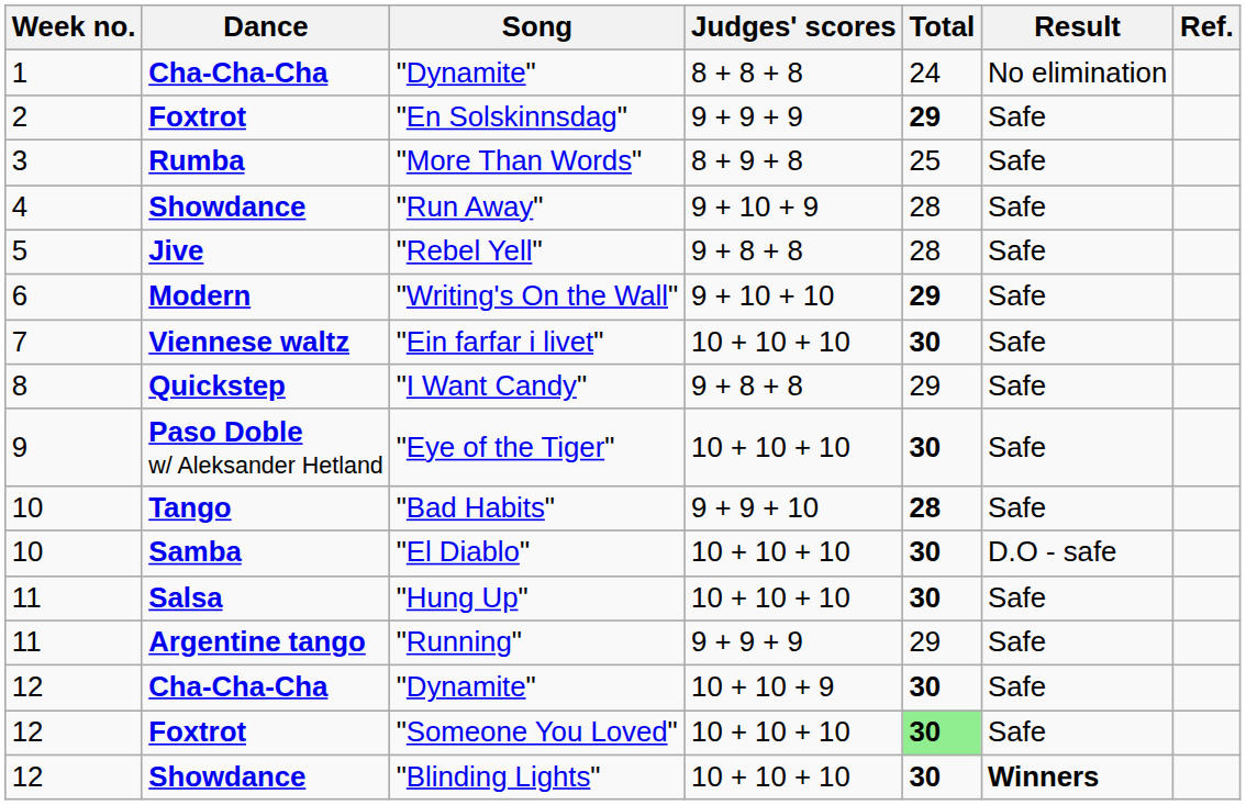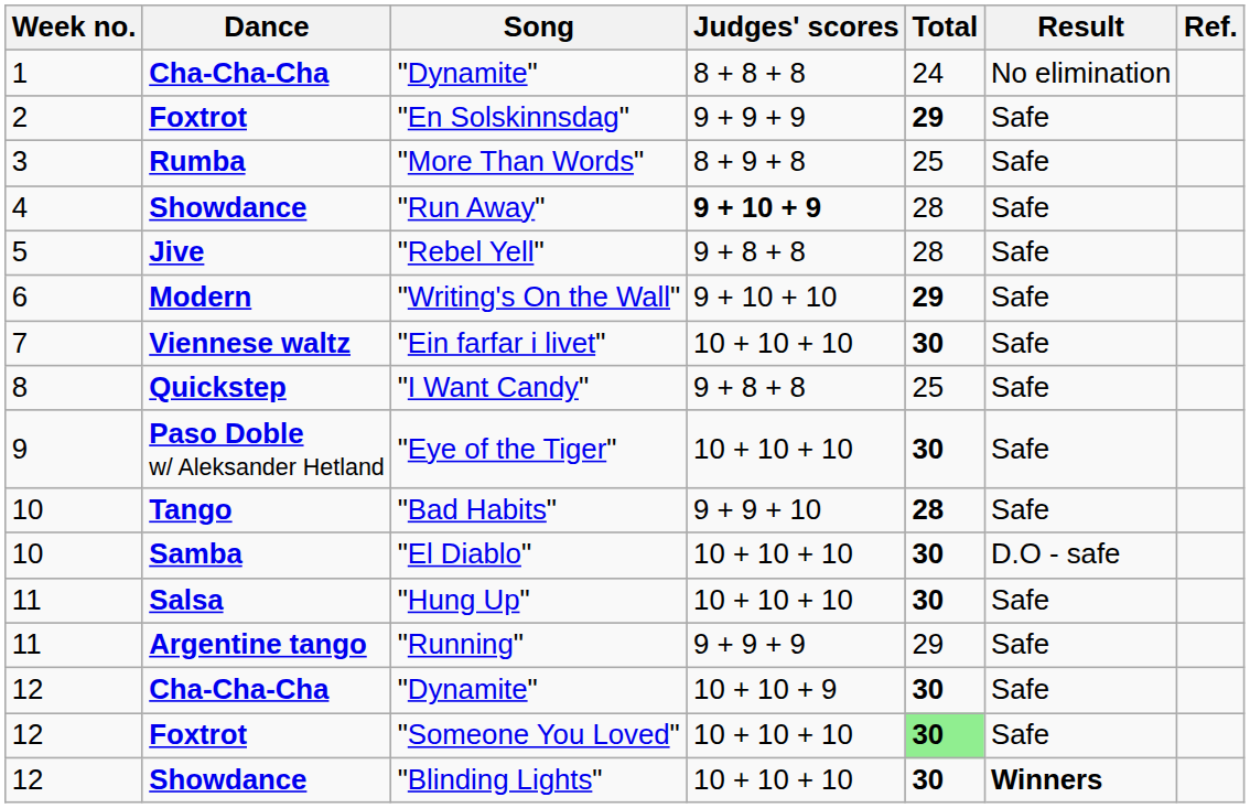 <table class="wikitable">
 <tr>
 <th>Week no.</th>
 <th>Dance</th>
 <th>Song</th>
 <th>Judges' scores</th>
 <th>Total</th>
 <th>Result</th>
 <th>Ref.</th>
 </tr>
 <tr>
 <td>1</td>
 <td><strong><a href='#'>Cha-Cha-Cha</a></strong></td>
 <td>"<a href='#'>Dynamite</a>"</td>
 <td>8 + 8 + 8</td>
 <td>24</td>
 <td>No elimination</td>
 <td></td>
 </tr>
 <tr>
 <td>2</td>
 <td><strong><a href='#'>Foxtrot</a></strong></td>
 <td>"<a href='#'>En Solskinnsdag</a>"</td>
 <td>9 + 9 + 9</td>
 <td><strong>29</strong></td>
 <td>Safe</td>
 <td></td>
 </tr>
 <tr>
 <td>3</td>
 <td><strong><a href='#'>Rumba</a></strong></td>
 <td>"<a href='#'>More Than Words</a>"</td>
 <td>8 + 9 + 8</td>
 <td>25</td>
 <td>Safe</td>
 <td></td>
 </tr>
 <tr>
 <td>4</td>
 <td><strong><a href='#'>Showdance</a></strong></td>
 <td>"<a href='#'>Run Away</a>"</td>
-<td>9 + 10 + 9</td>
+<td><strong>9 + 10 + 9</strong></td>
 <td>28</td>
 <td>Safe</td>
 <td></td>
 </tr>
 <tr>
 <td>5</td>
 <td><strong><a href='#'>Jive</a></strong></td>
 <td>"<a href='#'>Rebel Yell</a>"</td>
 <td>9 + 8 + 8</td>
 <td>28</td>
 <td>Safe</td>
 <td></td>
 </tr>
 <tr>
 <td>6</td>
 <td><strong><a href='#'>Modern</a></strong></td>
 <td>"<a href='#'>Writing's On the Wall</a>"</td>
 <td>9 + 10 + 10</td>
 <td><strong>29</strong></td>
 <td>Safe</td>
 <td></td>
 </tr>
 <tr>
 <td>7</td>
 <td><strong><a href='#'>Viennese waltz</a></strong></td>
 <td>"<a href='#'>Ein farfar i livet</a>"</td>
 <td>10 + 10 + 10</td>
 <td><strong>30</strong></td>
 <td>Safe</td>
 <td></td>
 </tr>
 <tr>
 <td>8</td>
 <td><strong><a href='#'>Quickstep</a></strong></td>
 <td>"<a href='#'>I Want Candy</a>"</td>
 <td>9 + 8 + 8</td>
-<td>29</td>
+<td>25</td>
 <td>Safe</td>
 <td></td>
 </tr>
 <tr>
 <td>9</td>
 <td><strong><a href='#'>Paso Doble</a></strong><br><small>w/ Aleksander Hetland</small></td>
 <td>"<a href='#'>Eye of the Tiger</a>"</td>
 <td>10 + 10 + 10</td>
 <td><strong>30</strong></td>
 <td>Safe</td>
 <td></td>
 </tr>
 <tr>
 <td>10</td>
 <td><strong><a href='#'>Tango</a></strong></td>
 <td>"<a href='#'>Bad Habits</a>"</td>
 <td>9 + 9 + 10</td>
 <td><strong>28</strong></td>
 <td>Safe</td>
 <td></td>
 </tr>
 <tr>
 <td>10</td>
 <td><strong><a href='#'>Samba</a></strong></td>
 <td>"<a href='#'>El Diablo</a>"</td>
 <td>10 + 10 + 10</td>
 <td><strong>30</strong></td>
 <td>D.O - safe</td>
 <td></td>
 </tr>
 <tr>
 <td>11</td>
 <td><strong><a href='#'>Salsa</a></strong></td>
 <td>"<a href='#'>Hung Up</a>"</td>
 <td>10 + 10 + 10</td>
 <td><strong>30</strong></td>
 <td>Safe</td>
 <td></td>
 </tr>
 <tr>
 <td>11</td>
 <td><strong><a href='#'>Argentine tango</a></strong></td>
 <td>"<a href='#'>Running</a>"</td>
 <td>9 + 9 + 9</td>
 <td>29</td>
 <td>Safe</td>
 <td></td>
 </tr>
 <tr>
 <td>12</td>
 <td><strong><a href='#'>Cha-Cha-Cha</a></strong></td>
 <td>"<a href='#'>Dynamite</a>"</td>
 <td>10 + 10 + 9</td>
 <td><strong>30</strong></td>
 <td>Safe</td>
 <td></td>
 </tr>
 <tr>
 <td>12</td>
 <td><strong><a href='#'>Foxtrot</a></strong></td>
 <td>"<a href='#'>Someone You Loved</a>"</td>
 <td>10 + 10 + 10</td>
 <td style="background: lightgreen;"><strong>30</strong></td>
 <td>Safe</td>
 <td></td>
 </tr>
 <tr>
 <td>12</td>
 <td><strong><a href='#'>Showdance</a></strong></td>
 <td>"<a href='#'>Blinding Lights</a>"</td>
 <td>10 + 10 + 10</td>
 <td><strong>30</strong></td>
 <td><strong>Winners</strong></td>
 <td></td>
 </tr>
 </table>
